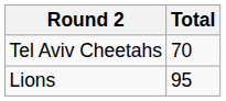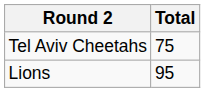 <table class="wikitable">
 <tr>
 <th>Round 2</th>
 <th>Total</th>
 </tr>
 <tr>
 <td>Tel Aviv Cheetahs</td>
-<td>70</td>
+<td>75</td>
 </tr>
 <tr>
 <td>Lions</td>
 <td>95</td>
 </tr>
 </table>
